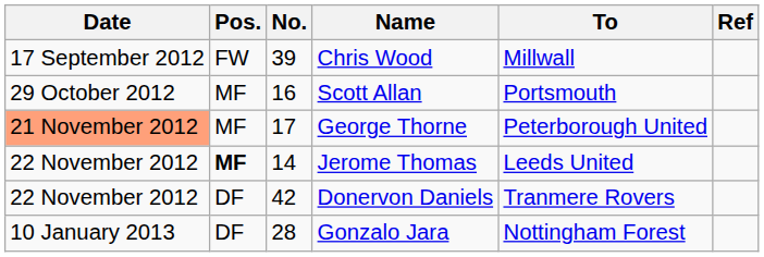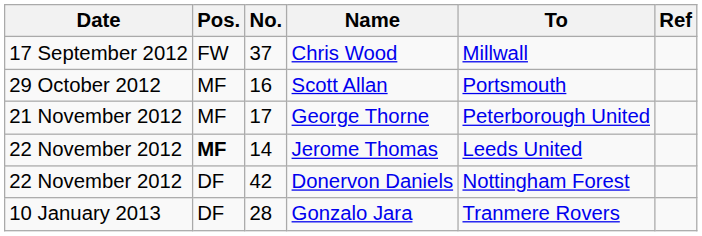 <table class="wikitable">
 <tr>
 <th>Date</th>
 <th>Pos.</th>
 <th>No.</th>
 <th>Name</th>
 <th>To</th>
 <th>Ref</th>
 </tr>
 <tr>
 <td>17 September 2012</td>
 <td>FW</td>
-<td>39</td>
+<td>37</td>
 <td><a href='#'>Chris Wood</a></td>
 <td><a href='#'>Millwall</a></td>
 <td></td>
 </tr>
 <tr>
 <td>29 October 2012</td>
 <td>MF</td>
 <td>16</td>
 <td><a href='#'>Scott Allan</a></td>
 <td><a href='#'>Portsmouth</a></td>
 <td></td>
 </tr>
 <tr>
-<td style="background: lightsalmon;">21 November 2012</td>
+<td>21 November 2012</td>
 <td>MF</td>
 <td>17</td>
 <td><a href='#'>George Thorne</a></td>
 <td><a href='#'>Peterborough United</a></td>
 <td></td>
 </tr>
 <tr>
 <td>22 November 2012</td>
 <td><strong>MF</strong></td>
 <td>14</td>
 <td><a href='#'>Jerome Thomas</a></td>
 <td><a href='#'>Leeds United</a></td>
 <td></td>
 </tr>
 <tr>
 <td>22 November 2012</td>
 <td>DF</td>
 <td>42</td>
 <td><a href='#'>Donervon Daniels</a></td>
-<td><a href='#'>Tranmere Rovers</a></td>
+<td><a href='#'>Nottingham Forest</a></td>
 <td></td>
 </tr>
 <tr>
 <td>10 January 2013</td>
 <td>DF</td>
 <td>28</td>
 <td><a href='#'>Gonzalo Jara</a></td>
-<td><a href='#'>Nottingham Forest</a></td>
+<td><a href='#'>Tranmere Rovers</a></td>
 <td></td>
 </tr>
 </table>
